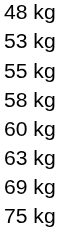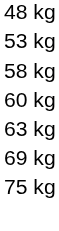 <table>
 <tr>
 <td rowspan=2>48 kg</td>
 <td rowspan=2></td>
 <td rowspan=2></td>
 <td></td>
 </tr>
 <tr>
 <td></td>
 </tr>
 <tr>
 <td rowspan=2>53 kg</td>
 <td rowspan=2></td>
 <td rowspan=2></td>
 <td></td>
 </tr>
 <tr>
-<td></td>
-</tr>
-<tr>
-<td>55 kg</td>
-<td></td>
-<td></td>
 <td></td>
 </tr>
 <tr>
 <td>58 kg</td>
 <td></td>
 <td></td>
 <td></td>
 </tr>
 <tr>
 <td rowspan=2>60 kg</td>
 <td rowspan=2></td>
 <td rowspan=2></td>
 <td></td>
 </tr>
 <tr>
 <td></td>
 </tr>
 <tr>
 <td rowspan=2>63 kg</td>
 <td rowspan=2></td>
 <td rowspan=2></td>
 <td></td>
 </tr>
 <tr>
 <td></td>
 </tr>
 <tr>
 <td rowspan=2>69 kg</td>
 <td rowspan=2></td>
 <td rowspan=2></td>
 <td></td>
 </tr>
 <tr>
 <td></td>
 </tr>
 <tr>
 <td rowspan=2>75 kg</td>
 <td rowspan=2></td>
 <td rowspan=2></td>
 <td></td>
 </tr>
 <tr>
 <td></td>
 </tr>
 <tr>
 </tr>
 </table>
